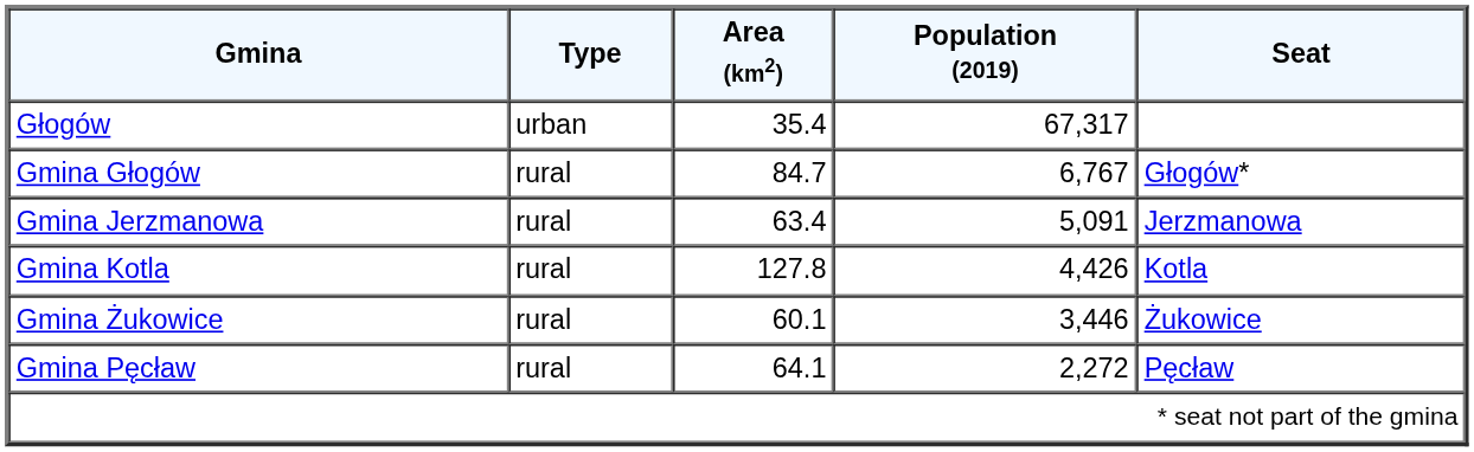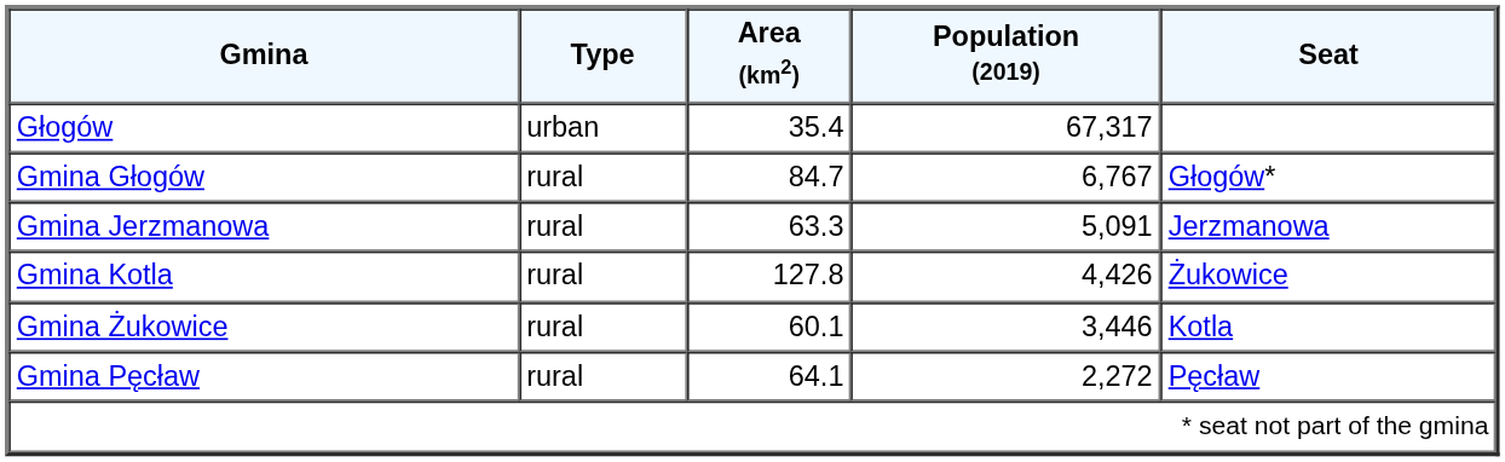 <table width="60%" border="2" cellpadding="3" cellspacing="0" style="font-size:90%;line-height:120%;">
 <tr bgcolor="F0F8FF">
 <td style="text-align:center;"><strong>Gmina</strong></td>
 <td style="text-align:center;"><strong>Type</strong></td>
 <td style="text-align:center;"><strong>Area<br><small>(km<sup>2</sup>)</small></strong></td>
 <td style="text-align:center;"><strong>Population<br><small>(2019)</small></strong></td>
 <td style="text-align:center;"><strong>Seat</strong></td>
 </tr>
 <tr>
 <td><a href='#'>Głogów</a></td>
 <td>urban</td>
 <td style="text-align:right;">35.4</td>
 <td style="text-align:right;">67,317</td>
 <td> </td>
 </tr>
 <tr>
 <td><a href='#'>Gmina Głogów</a></td>
 <td>rural</td>
 <td style="text-align:right;">84.7</td>
 <td style="text-align:right;">6,767</td>
 <td><a href='#'>Głogów</a>*</td>
 </tr>
 <tr>
 <td><a href='#'>Gmina Jerzmanowa</a></td>
 <td>rural</td>
-<td style="text-align:right;">63.4</td>
+<td style="text-align:right;">63.3</td>
 <td style="text-align:right;">5,091</td>
 <td><a href='#'>Jerzmanowa</a></td>
 </tr>
 <tr>
 <td><a href='#'>Gmina Kotla</a></td>
 <td>rural</td>
 <td style="text-align:right;">127.8</td>
 <td style="text-align:right;">4,426</td>
-<td><a href='#'>Kotla</a></td>
+<td><a href='#'>Żukowice</a></td>
 </tr>
 <tr>
 <td><a href='#'>Gmina Żukowice</a></td>
 <td>rural</td>
 <td style="text-align:right;">60.1</td>
 <td style="text-align:right;">3,446</td>
-<td><a href='#'>Żukowice</a></td>
+<td><a href='#'>Kotla</a></td>
 </tr>
 <tr>
 <td><a href='#'>Gmina Pęcław</a></td>
 <td>rural</td>
 <td style="text-align:right;">64.1</td>
 <td style="text-align:right;">2,272</td>
 <td><a href='#'>Pęcław</a></td>
 </tr>
 <tr>
 <td colspan=5 style="text-align:right;font-size:90%">* seat not part of the gmina</td>
 </tr>
 <tr>
 </tr>
 </table>
